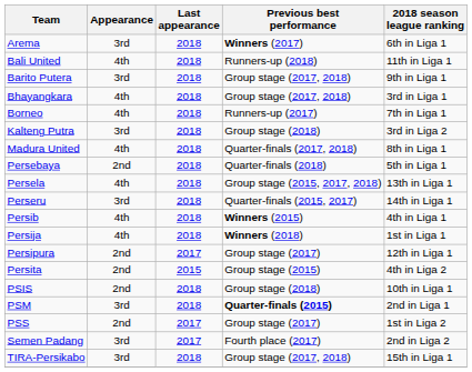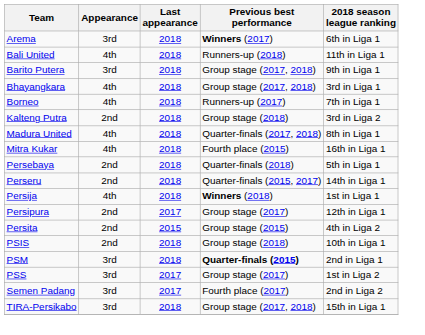 <table class="wikitable sortable" style="text-align:left;">
 <tr>
 <th>Team</th>
 <th data-sort-type="number">Appearance</th>
 <th>Last<br>appearance</th>
 <th>Previous best<br>performance</th>
 <th>2018 season<br>league ranking</th>
 </tr>
 <tr>
 <td><a href='#'>Arema</a></td>
 <td style="text-align:center;">3rd</td>
 <td style="text-align:center;"><a href='#'>2018</a></td>
 <td data-sort-value="1"><strong>Winners</strong> (<a href='#'>2017</a>)</td>
 <td data-sort-value="6">6th in Liga 1</td>
 </tr>
 <tr>
 <td><a href='#'>Bali United</a></td>
 <td style="text-align:center;">4th</td>
 <td style="text-align:center;"><a href='#'>2018</a></td>
 <td data-sort-value="2">Runners-up (<a href='#'>2018</a>)</td>
 <td data-sort-value="11">11th in Liga 1</td>
 </tr>
 <tr>
 <td><a href='#'>Barito Putera</a></td>
 <td style="text-align:center;">3rd</td>
 <td style="text-align:center;"><a href='#'>2018</a></td>
 <td data-sort-value="6">Group stage (<a href='#'>2017</a>, <a href='#'>2018</a>)</td>
 <td data-sort-value="9">9th in Liga 1</td>
 </tr>
 <tr>
 <td><a href='#'>Bhayangkara</a></td>
 <td style="text-align:center;">4th</td>
 <td style="text-align:center;"><a href='#'>2018</a></td>
 <td data-sort-value="6">Group stage (<a href='#'>2017</a>, <a href='#'>2018</a>)</td>
 <td data-sort-value="3">3rd in Liga 1</td>
 </tr>
 <tr>
 <td><a href='#'>Borneo</a></td>
 <td style="text-align:center;">4th</td>
 <td style="text-align:center;"><a href='#'>2018</a></td>
 <td data-sort-value="2">Runners-up (<a href='#'>2017</a>)</td>
 <td data-sort-value="7">7th in Liga 1</td>
 </tr>
 <tr>
 <td><a href='#'>Kalteng Putra</a></td>
-<td style="text-align:center;">3rd</td>
+<td style="text-align:center;">2nd</td>
 <td style="text-align:center;"><a href='#'>2018</a></td>
 <td data-sort-value="6">Group stage (<a href='#'>2018</a>)</td>
 <td data-sort-value="18">3rd in Liga 2</td>
 </tr>
 <tr>
 <td><a href='#'>Madura United</a></td>
 <td style="text-align:center;">4th</td>
 <td style="text-align:center;"><a href='#'>2018</a></td>
 <td data-sort-value="5">Quarter-finals (<a href='#'>2017</a>, <a href='#'>2018</a>)</td>
 <td data-sort-value="8">8th in Liga 1</td>
 </tr>
 <tr>
+<td><a href='#'>Mitra Kukar</a></td>
+<td style="text-align:center;">4th</td>
+<td style="text-align:center;"><a href='#'>2018</a></td>
+<td data-sort-value="4">Fourth place (<a href='#'>2015</a>)</td>
+<td data-sort-value="19">16th in Liga 1</td>
+</tr>
+<tr>
 <td><a href='#'>Persebaya</a></td>
 <td style="text-align:center;">2nd</td>
 <td style="text-align:center;"><a href='#'>2018</a></td>
 <td data-sort-value="5">Quarter-finals (<a href='#'>2018</a>)</td>
 <td data-sort-value="5">5th in Liga 1</td>
 </tr>
 <tr>
-<td><a href='#'>Persela</a></td>
-<td style="text-align:center;">4th</td>
-<td style="text-align:center;"><a href='#'>2018</a></td>
-<td data-sort-value="6">Group stage (<a href='#'>2015</a>, <a href='#'>2017</a>, <a href='#'>2018</a>)</td>
-<td data-sort-value="13">13th in Liga 1</td>
-</tr>
-<tr>
 <td><a href='#'>Perseru</a></td>
-<td style="text-align:center;">3rd</td>
+<td style="text-align:center;">2nd</td>
 <td style="text-align:center;"><a href='#'>2018</a></td>
 <td data-sort-value="5">Quarter-finals (<a href='#'>2015</a>, <a href='#'>2017</a>)</td>
 <td data-sort-value="14">14th in Liga 1</td>
-</tr>
-<tr>
-<td><a href='#'>Persib</a></td>
-<td style="text-align:center;">4th</td>
-<td style="text-align:center;"><a href='#'>2018</a></td>
-<td data-sort-value="1"><strong>Winners</strong> (<a href='#'>2015</a>)</td>
-<td data-sort-value="4">4th in Liga 1</td>
 </tr>
 <tr>
 <td><a href='#'>Persija</a></td>
 <td style="text-align:center;">4th</td>
 <td style="text-align:center;"><a href='#'>2018</a></td>
 <td data-sort-value="1"><strong>Winners</strong> (<a href='#'>2018</a>)</td>
 <td data-sort-value="1">1st in Liga 1</td>
 </tr>
 <tr>
 <td><a href='#'>Persipura</a></td>
 <td style="text-align:center;">2nd</td>
 <td style="text-align:center;"><a href='#'>2017</a></td>
 <td data-sort-value="6">Group stage (<a href='#'>2017</a>)</td>
 <td data-sort-value="12">12th in Liga 1</td>
 </tr>
 <tr>
 <td><a href='#'>Persita</a></td>
 <td style="text-align:center;">2nd</td>
 <td style="text-align:center;"><a href='#'>2015</a></td>
 <td data-sort-value="6">Group stage (<a href='#'>2015</a>)</td>
 <td data-sort-value="20">4th in Liga 2</td>
 </tr>
 <tr>
 <td><a href='#'>PSIS</a></td>
 <td style="text-align:center;">2nd</td>
 <td style="text-align:center;"><a href='#'>2018</a></td>
 <td data-sort-value="6">Group stage (<a href='#'>2018</a>)</td>
 <td data-sort-value="10">10th in Liga 1</td>
 </tr>
 <tr>
 <td><a href='#'>PSM</a></td>
 <td style="text-align:center;">3rd</td>
 <td style="text-align:center;"><a href='#'>2018</a></td>
 <td data-sort-value="5"><strong>Quarter-finals (<a href='#'>2015</a>)</strong></td>
 <td data-sort-value="2">2nd in Liga 1</td>
 </tr>
 <tr>
 <td><a href='#'>PSS</a></td>
-<td style="text-align:center;">2nd</td>
+<td style="text-align:center;">3rd</td>
 <td style="text-align:center;"><a href='#'>2017</a></td>
 <td data-sort-value="6">Group stage (<a href='#'>2017</a>)</td>
 <td data-sort-value="16">1st in Liga 2</td>
 </tr>
 <tr>
 <td><a href='#'>Semen Padang</a></td>
 <td style="text-align:center;">3rd</td>
 <td style="text-align:center;"><a href='#'>2017</a></td>
 <td data-sort-value="4">Fourth place (<a href='#'>2017</a>)</td>
 <td data-sort-value="17">2nd in Liga 2</td>
 </tr>
 <tr>
 <td><a href='#'>TIRA-Persikabo</a></td>
 <td style="text-align:center;">3rd</td>
 <td style="text-align:center;"><a href='#'>2018</a></td>
 <td data-sort-value="6">Group stage (<a href='#'>2017</a>, <a href='#'>2018</a>)</td>
 <td data-sort-value="15">15th in Liga 1</td>
 </tr>
 <tr>
 </tr>
 </table>
